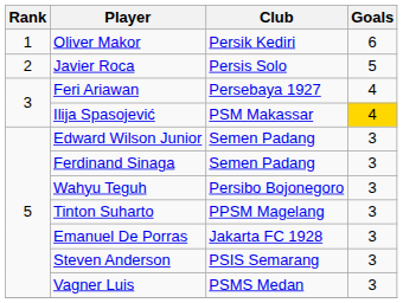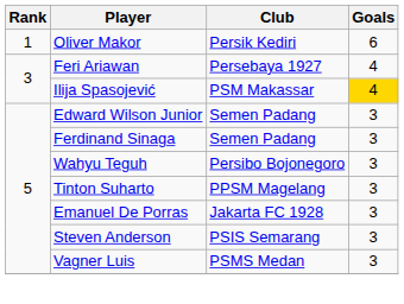 <table class="wikitable sortable" style="text-align:center">
 <tr>
 <th>Rank</th>
 <th>Player</th>
 <th>Club</th>
 <th>Goals</th>
 </tr>
 <tr>
 <td>1</td>
 <td align="left"> <a href='#'>Oliver Makor</a></td>
 <td align="left"><a href='#'>Persik Kediri</a></td>
 <td>6</td>
-</tr>
-<tr>
-<td rowspan="1">2</td>
-<td align="left"> <a href='#'>Javier Roca</a></td>
-<td align="left"><a href='#'>Persis Solo</a></td>
-<td>5</td>
 </tr>
 <tr>
 <td rowspan="2">3</td>
 <td align="left"> <a href='#'>Feri Ariawan</a></td>
 <td align="left"><a href='#'>Persebaya 1927</a></td>
 <td>4</td>
 </tr>
 <tr>
 <td align="left"> <a href='#'>Ilija Spasojević</a></td>
 <td align="left"><a href='#'>PSM Makassar</a></td>
 <td style="background: gold;">4</td>
 </tr>
 <tr>
 <td rowspan="7">5</td>
 <td align="left"> <a href='#'>Edward Wilson Junior</a></td>
 <td align="left"><a href='#'>Semen Padang</a></td>
 <td>3</td>
 </tr>
 <tr>
 <td align="left"> <a href='#'>Ferdinand Sinaga</a></td>
 <td align="left"><a href='#'>Semen Padang</a></td>
 <td>3</td>
 </tr>
 <tr>
 <td align="left"> <a href='#'>Wahyu Teguh</a></td>
 <td align="left"><a href='#'>Persibo Bojonegoro</a></td>
 <td>3</td>
 </tr>
 <tr>
 <td align="left"> <a href='#'>Tinton Suharto</a></td>
 <td align="left"><a href='#'>PPSM Magelang</a></td>
 <td>3</td>
 </tr>
 <tr>
 <td align="left"> <a href='#'>Emanuel De Porras</a></td>
 <td align="left"><a href='#'>Jakarta FC 1928</a></td>
 <td>3</td>
 </tr>
 <tr>
 <td align="left"> <a href='#'>Steven Anderson</a></td>
 <td align="left"><a href='#'>PSIS Semarang</a></td>
 <td>3</td>
 </tr>
 <tr>
 <td align="left"> <a href='#'>Vagner Luis</a></td>
 <td align="left"><a href='#'>PSMS Medan</a></td>
 <td>3</td>
 </tr>
 <tr>
 </tr>
 </table>
